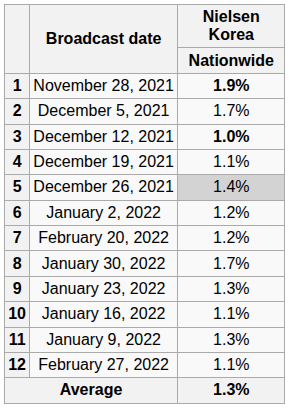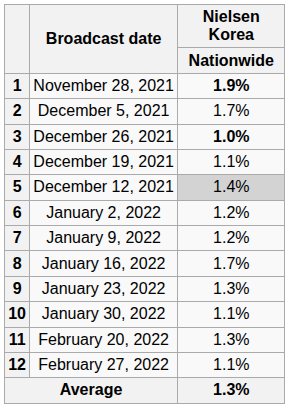 <table class=wikitable style="text-align:center">
 <tr>
 <th rowspan="2"></th>
 <th rowspan="2">Broadcast date</th>
 <th>Nielsen Korea</th>
 </tr>
 <tr>
 <th width="100">Nationwide</th>
 </tr>
 <tr>
 <th>1</th>
 <td>November 28, 2021</td>
 <td><span><strong>1.9%</strong></span></td>
 </tr>
 <tr>
 <th>2</th>
 <td>December 5, 2021</td>
 <td>1.7%</td>
 </tr>
 <tr>
 <th>3</th>
-<td>December 12, 2021</td>
+<td>December 26, 2021</td>
 <td><span><strong>1.0%</strong></span></td>
 </tr>
 <tr>
 <th>4</th>
 <td>December 19, 2021</td>
 <td>1.1%</td>
 </tr>
 <tr>
 <th>5</th>
-<td>December 26, 2021</td>
+<td>December 12, 2021</td>
 <td style="background: lightgrey;">1.4%</td>
 </tr>
 <tr>
 <th>6</th>
 <td>January 2, 2022</td>
 <td>1.2%</td>
 </tr>
 <tr>
 <th>7</th>
-<td>February 20, 2022</td>
+<td>January 9, 2022</td>
 <td>1.2%</td>
 </tr>
 <tr>
 <th>8</th>
-<td>January 30, 2022</td>
+<td>January 16, 2022</td>
 <td>1.7%</td>
 </tr>
 <tr>
 <th>9</th>
 <td>January 23, 2022</td>
 <td>1.3%</td>
 </tr>
 <tr>
 <th>10</th>
-<td>January 16, 2022</td>
+<td>January 30, 2022</td>
 <td>1.1%</td>
 </tr>
 <tr>
 <th>11</th>
-<td>January 9, 2022</td>
+<td>February 20, 2022</td>
 <td>1.3%</td>
 </tr>
 <tr>
 <th>12</th>
 <td>February 27, 2022</td>
 <td>1.1%</td>
 </tr>
 <tr>
 <th colspan="2">Average</th>
 <th><span><strong>1.3%</strong></span></th>
 </tr>
 </table>
